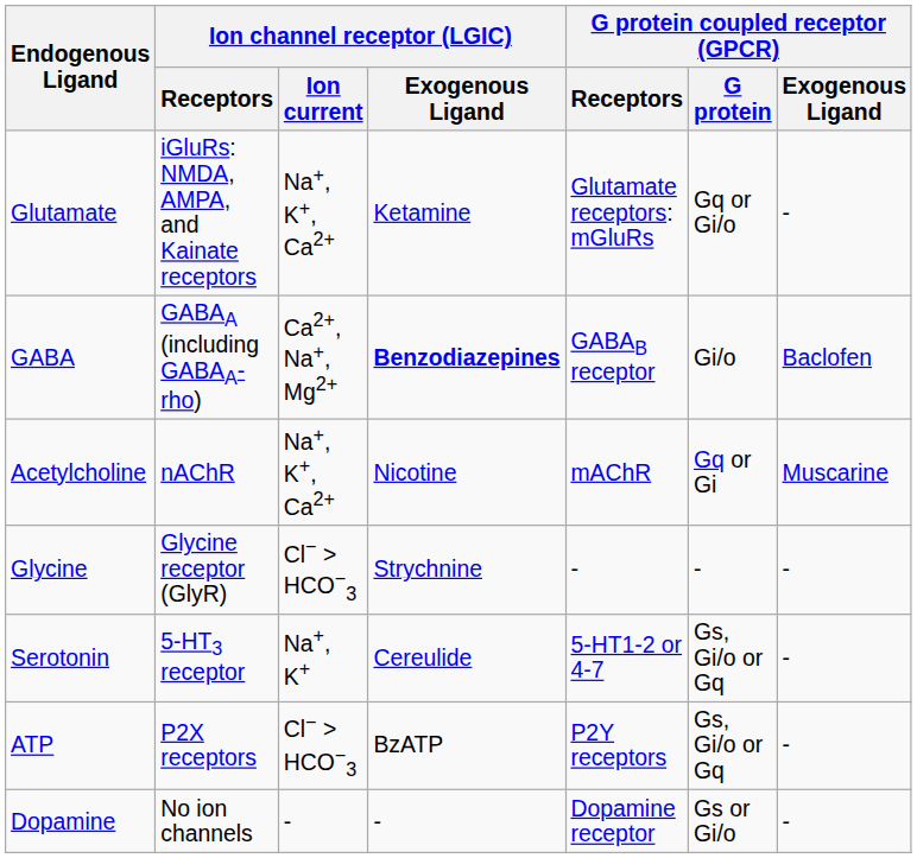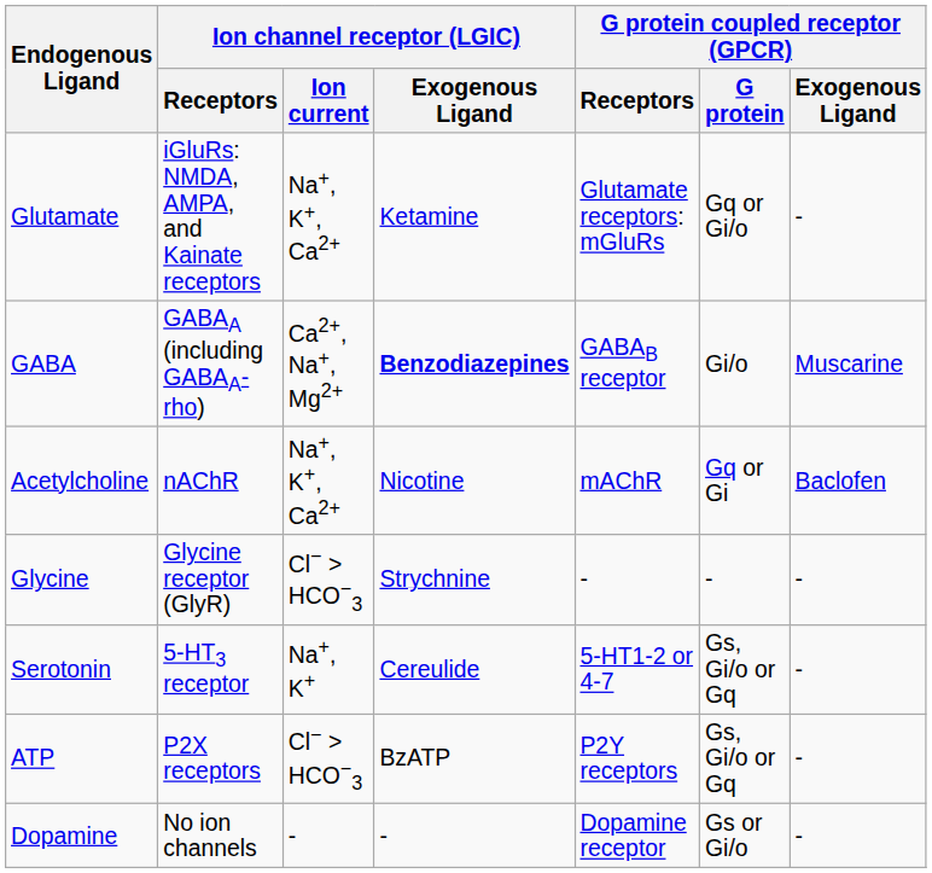 <table class="wikitable">
 <tr>
 <th rowspan="2">Endogenous Ligand</th>
 <th colspan="3"><a href='#'>Ion channel receptor (LGIC)</a></th>
 <th colspan="3"><a href='#'>G protein coupled receptor (GPCR)</a></th>
 </tr>
 <tr>
 <th>Receptors</th>
 <th><a href='#'>Ion current</a></th>
 <th>Exogenous Ligand</th>
 <th>Receptors</th>
 <th><a href='#'>G protein</a></th>
 <th>Exogenous Ligand</th>
 </tr>
 <tr>
 <td><a href='#'>Glutamate</a></td>
 <td><a href='#'>iGluRs</a>: <a href='#'>NMDA</a>,<br> <a href='#'>AMPA</a>, and <a href='#'>Kainate receptors</a></td>
 <td>Na<sup>+</sup>, K<sup>+</sup>, Ca<sup>2+</sup> </td>
 <td><a href='#'>Ketamine</a></td>
 <td><a href='#'>Glutamate receptors</a>: <a href='#'>mGluRs</a></td>
 <td>Gq or Gi/o</td>
 <td>-</td>
 </tr>
 <tr>
 <td><a href='#'>GABA</a></td>
 <td><a href='#'>GABA<sub>A</sub></a><br>(including <a href='#'>GABA<sub>A</sub>-rho</a>)</td>
 <td>Ca<sup>2+</sup>, Na<sup>+</sup>, Mg<sup>2+</sup>  </td>
 <td><strong><a href='#'>Benzodiazepines</a></strong></td>
 <td><a href='#'>GABA<sub>B</sub> receptor</a></td>
 <td>Gi/o</td>
-<td><a href='#'>Baclofen</a></td>
+<td><a href='#'>Muscarine</a></td>
 </tr>
 <tr>
 <td><a href='#'>Acetylcholine</a></td>
 <td><a href='#'>nAChR</a></td>
 <td>Na<sup>+</sup>, K<sup>+</sup>, Ca<sup>2+</sup></td>
 <td><a href='#'>Nicotine</a></td>
 <td><a href='#'>mAChR</a></td>
 <td><a href='#'>Gq</a> or Gi</td>
-<td><a href='#'>Muscarine</a></td>
+<td><a href='#'>Baclofen</a></td>
 </tr>
 <tr>
 <td><a href='#'>Glycine</a></td>
 <td><a href='#'>Glycine receptor</a> (GlyR)</td>
 <td>Cl<sup>−</sup> > HCO<sup>−</sup><sub>3</sub> </td>
 <td><a href='#'>Strychnine</a></td>
 <td>-</td>
 <td>-</td>
 <td>-</td>
 </tr>
 <tr>
 <td><a href='#'>Serotonin</a></td>
 <td><a href='#'>5-HT<sub>3</sub> receptor</a></td>
 <td>Na<sup>+</sup>, K<sup>+</sup> </td>
 <td><a href='#'>Cereulide</a></td>
 <td><a href='#'>5-HT1-2 or 4-7</a></td>
 <td>Gs, Gi/o or Gq</td>
 <td>-</td>
 </tr>
 <tr>
 <td><a href='#'>ATP</a></td>
 <td><a href='#'>P2X receptors</a></td>
 <td>Cl<sup>−</sup> > HCO<sup>−</sup><sub>3</sub> </td>
 <td>BzATP</td>
 <td><a href='#'>P2Y receptors</a></td>
 <td>Gs, Gi/o or Gq</td>
 <td>-</td>
 </tr>
 <tr>
 <td><a href='#'>Dopamine</a></td>
 <td>No ion channels</td>
 <td>-</td>
 <td>-</td>
 <td><a href='#'>Dopamine receptor</a></td>
 <td>Gs or Gi/o</td>
 <td>-</td>
 </tr>
 <tr>
 </tr>
 </table>
